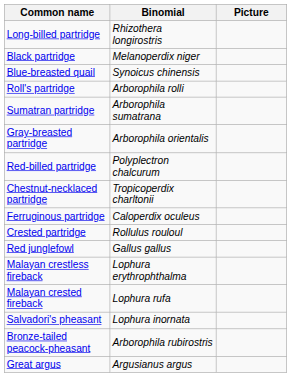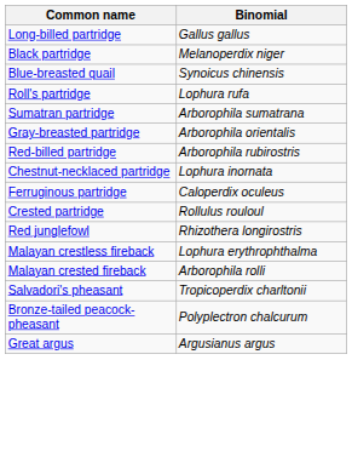 <table width=50% class="wikitable">
 <tr>
 <th width=30%>Common name</th>
 <th width=30%>Binomial</th>
-<th width=20%>Picture</th>
 </tr>
 <tr>
 <td><a href='#'>Long-billed partridge</a></td>
-<td><em>Rhizothera longirostris</em></td>
-<td></td>
+<td><em>Gallus gallus</em></td>
 </tr>
 <tr>
 <td><a href='#'>Black partridge</a></td>
 <td><em>Melanoperdix niger</em></td>
-<td></td>
 </tr>
 <tr>
 <td><a href='#'>Blue-breasted quail</a></td>
 <td><em>Synoicus chinensis</em></td>
-<td></td>
 </tr>
 <tr>
 <td><a href='#'>Roll's partridge</a></td>
-<td><em>Arborophila rolli</em></td>
-<td></td>
+<td><em>Lophura rufa</em></td>
 </tr>
 <tr>
 <td><a href='#'>Sumatran partridge</a></td>
 <td><em>Arborophila sumatrana</em></td>
-<td></td>
 </tr>
 <tr>
 <td><a href='#'>Gray-breasted partridge</a></td>
 <td><em>Arborophila orientalis</em></td>
-<td></td>
 </tr>
 <tr>
 <td><a href='#'>Red-billed partridge</a></td>
-<td><em>Polyplectron chalcurum</em></td>
-<td></td>
+<td><em>Arborophila rubirostris</em></td>
 </tr>
 <tr>
 <td><a href='#'>Chestnut-necklaced partridge</a></td>
-<td><em>Tropicoperdix charltonii</em></td>
-<td></td>
+<td><em>Lophura inornata</em></td>
 </tr>
 <tr>
 <td><a href='#'>Ferruginous partridge</a></td>
 <td><em>Caloperdix oculeus</em></td>
-<td></td>
 </tr>
 <tr>
 <td><a href='#'>Crested partridge</a></td>
 <td><em>Rollulus rouloul</em></td>
-<td></td>
 </tr>
 <tr>
 <td><a href='#'>Red junglefowl</a></td>
-<td><em>Gallus gallus</em></td>
-<td></td>
+<td><em>Rhizothera longirostris</em></td>
 </tr>
 <tr>
 <td><a href='#'>Malayan crestless fireback</a></td>
 <td><em>Lophura erythrophthalma</em></td>
-<td></td>
 </tr>
 <tr>
 <td><a href='#'>Malayan crested fireback</a></td>
-<td><em>Lophura rufa</em></td>
-<td></td>
+<td><em>Arborophila rolli</em></td>
 </tr>
 <tr>
 <td><a href='#'>Salvadori's pheasant</a></td>
-<td><em>Lophura inornata</em></td>
-<td></td>
+<td><em>Tropicoperdix charltonii</em></td>
 </tr>
 <tr>
 <td><a href='#'>Bronze-tailed peacock-pheasant</a></td>
-<td><em>Arborophila rubirostris</em></td>
-<td></td>
+<td><em>Polyplectron chalcurum</em></td>
 </tr>
 <tr>
 <td><a href='#'>Great argus</a></td>
 <td><em>Argusianus argus</em></td>
-<td></td>
 </tr>
 </table>
